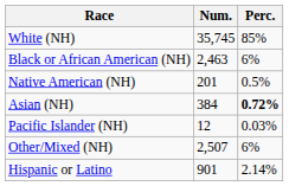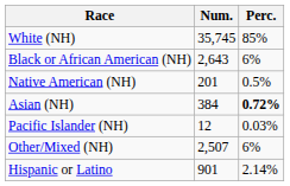 <table class="wikitable">
 <tr>
 <th>Race</th>
 <th>Num.</th>
 <th>Perc.</th>
 </tr>
 <tr>
 <td><a href='#'>White</a> (NH)</td>
 <td>35,745</td>
 <td>85%</td>
 </tr>
 <tr>
 <td><a href='#'>Black or African American</a> (NH)</td>
-<td>2,463</td>
+<td>2,643</td>
 <td>6%</td>
 </tr>
 <tr>
 <td><a href='#'>Native American</a> (NH)</td>
 <td>201</td>
 <td>0.5%</td>
 </tr>
 <tr>
 <td><a href='#'>Asian</a> (NH)</td>
 <td>384</td>
 <td><strong>0.72%</strong></td>
 </tr>
 <tr>
 <td><a href='#'>Pacific Islander</a> (NH)</td>
 <td>12</td>
 <td>0.03%</td>
 </tr>
 <tr>
 <td><a href='#'>Other/Mixed</a> (NH)</td>
 <td>2,507</td>
 <td>6%</td>
 </tr>
 <tr>
 <td><a href='#'>Hispanic</a> or <a href='#'>Latino</a></td>
 <td>901</td>
 <td>2.14%</td>
 </tr>
 </table>
